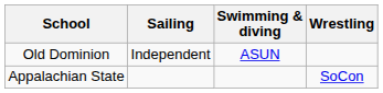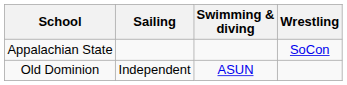 <table class="wikitable" style="text-align:center">
 <tr>
 <th>School</th>
 <th>Sailing</th>
 <th>Swimming &<br>diving</th>
 <th>Wrestling</th>
 </tr>
 <tr>
+<td>Appalachian State</td>
+<td></td>
+<td></td>
+<td><a href='#'>SoCon</a></td>
+</tr>
+<tr>
 <td>Old Dominion</td>
 <td>Independent</td>
 <td><a href='#'>ASUN</a></td>
 <td></td>
 </tr>
-<tr>
-<td>Appalachian State</td>
-<td></td>
-<td></td>
-<td><a href='#'>SoCon</a></td>
-</tr>
 </table>
